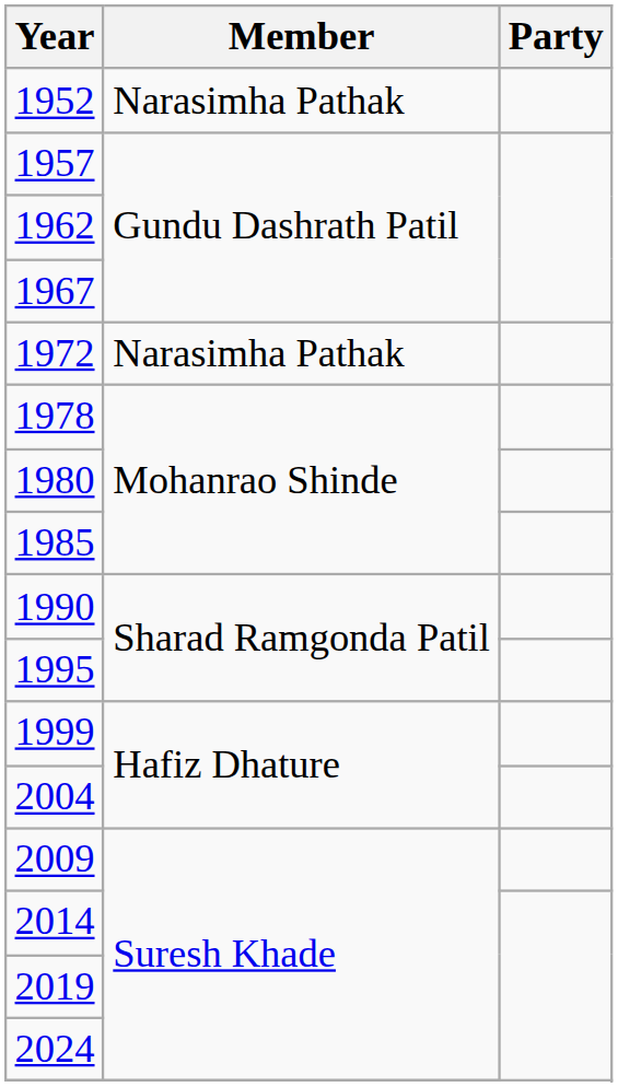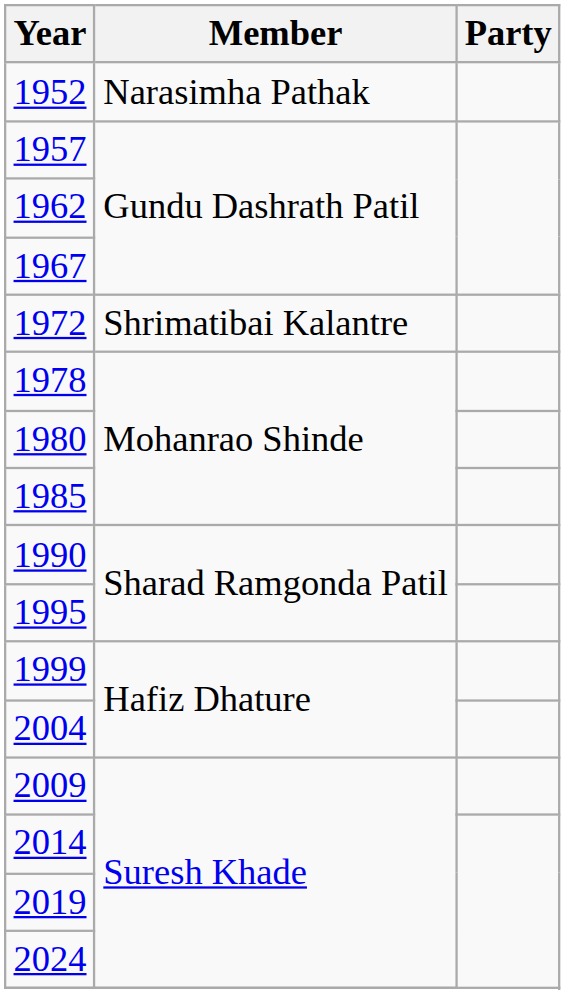 <table class="wikitable">
 <tr>
 <th>Year</th>
 <th>Member</th>
 <th colspan="2">Party</th>
 </tr>
 <tr>
 <td><a href='#'>1952</a></td>
 <td>Narasimha Pathak</td>
 <td></td>
 </tr>
 <tr>
 <td><a href='#'>1957</a></td>
 <td rowspan="3">Gundu Dashrath Patil</td>
 </tr>
 <tr>
 <td><a href='#'>1962</a></td>
 </tr>
 <tr>
 <td><a href='#'>1967</a></td>
 </tr>
 <tr>
 <td><a href='#'>1972</a></td>
-<td>Narasimha Pathak</td>
+<td>Shrimatibai Kalantre</td>
 <td></td>
 </tr>
 <tr>
 <td><a href='#'>1978</a></td>
 <td rowspan="3">Mohanrao Shinde</td>
 <td></td>
 </tr>
 <tr>
 <td><a href='#'>1980</a></td>
 <td></td>
 </tr>
 <tr>
 <td><a href='#'>1985</a></td>
 <td></td>
 </tr>
 <tr>
 <td><a href='#'>1990</a></td>
 <td rowspan=2>Sharad Ramgonda Patil</td>
 <td></td>
 </tr>
 <tr>
 <td><a href='#'>1995</a></td>
 </tr>
 <tr>
 <td><a href='#'>1999</a></td>
 <td rowspan="2">Hafiz Dhature</td>
 <td></td>
 </tr>
 <tr>
 <td><a href='#'>2004</a></td>
 </tr>
 <tr>
 <td><a href='#'>2009</a></td>
 <td rowspan="4"><a href='#'>Suresh Khade</a></td>
 <td></td>
 </tr>
 <tr>
 <td><a href='#'>2014</a></td>
 </tr>
 <tr>
 <td><a href='#'>2019</a></td>
 </tr>
 <tr>
 <td><a href='#'>2024</a></td>
 </tr>
 <tr>
 </tr>
 </table>
